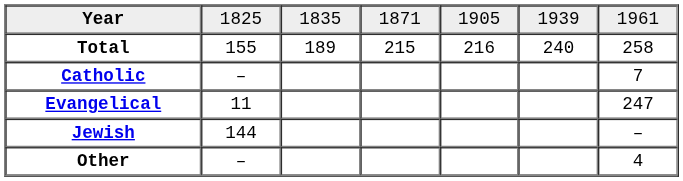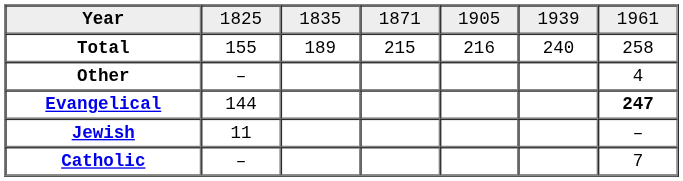 <table border="1" cellpadding="2" cellspacing="0" width="500">
 <tr bgcolor="#eeeeee" align="center">
 <td><strong>Year</strong></td>
 <td>1825</td>
 <td>1835</td>
 <td>1871</td>
 <td>1905</td>
 <td>1939</td>
 <td>1961</td>
 </tr>
 <tr align="center">
 <td><strong>Total</strong></td>
 <td>155</td>
 <td>189</td>
 <td>215</td>
 <td>216</td>
 <td>240</td>
 <td>258</td>
 </tr>
 <tr align="center">
+<td><strong>Other</strong></td>
+<td>–</td>
+<td> </td>
+<td> </td>
+<td> </td>
+<td> </td>
+<td>4</td>
+</tr>
+<tr align="center">
+<td><strong><a href='#'>Evangelical</a></strong></td>
+<td>144</td>
+<td> </td>
+<td> </td>
+<td> </td>
+<td> </td>
+<td><strong>247</strong></td>
+</tr>
+<tr align="center">
+<td><strong><a href='#'>Jewish</a></strong></td>
+<td>11</td>
+<td> </td>
+<td> </td>
+<td> </td>
+<td> </td>
+<td>–</td>
+</tr>
+<tr align="center">
 <td><strong><a href='#'>Catholic</a></strong></td>
 <td>–</td>
 <td> </td>
 <td> </td>
 <td> </td>
 <td> </td>
 <td>7</td>
 </tr>
-<tr align="center">
-<td><strong><a href='#'>Evangelical</a></strong></td>
-<td>11</td>
-<td> </td>
-<td> </td>
-<td> </td>
-<td> </td>
-<td>247</td>
-</tr>
-<tr align="center">
-<td><strong><a href='#'>Jewish</a></strong></td>
-<td>144</td>
-<td> </td>
-<td> </td>
-<td> </td>
-<td> </td>
-<td>–</td>
-</tr>
-<tr align="center">
-<td><strong>Other</strong></td>
-<td>–</td>
-<td> </td>
-<td> </td>
-<td> </td>
-<td> </td>
-<td>4</td>
-</tr>
 </table>
